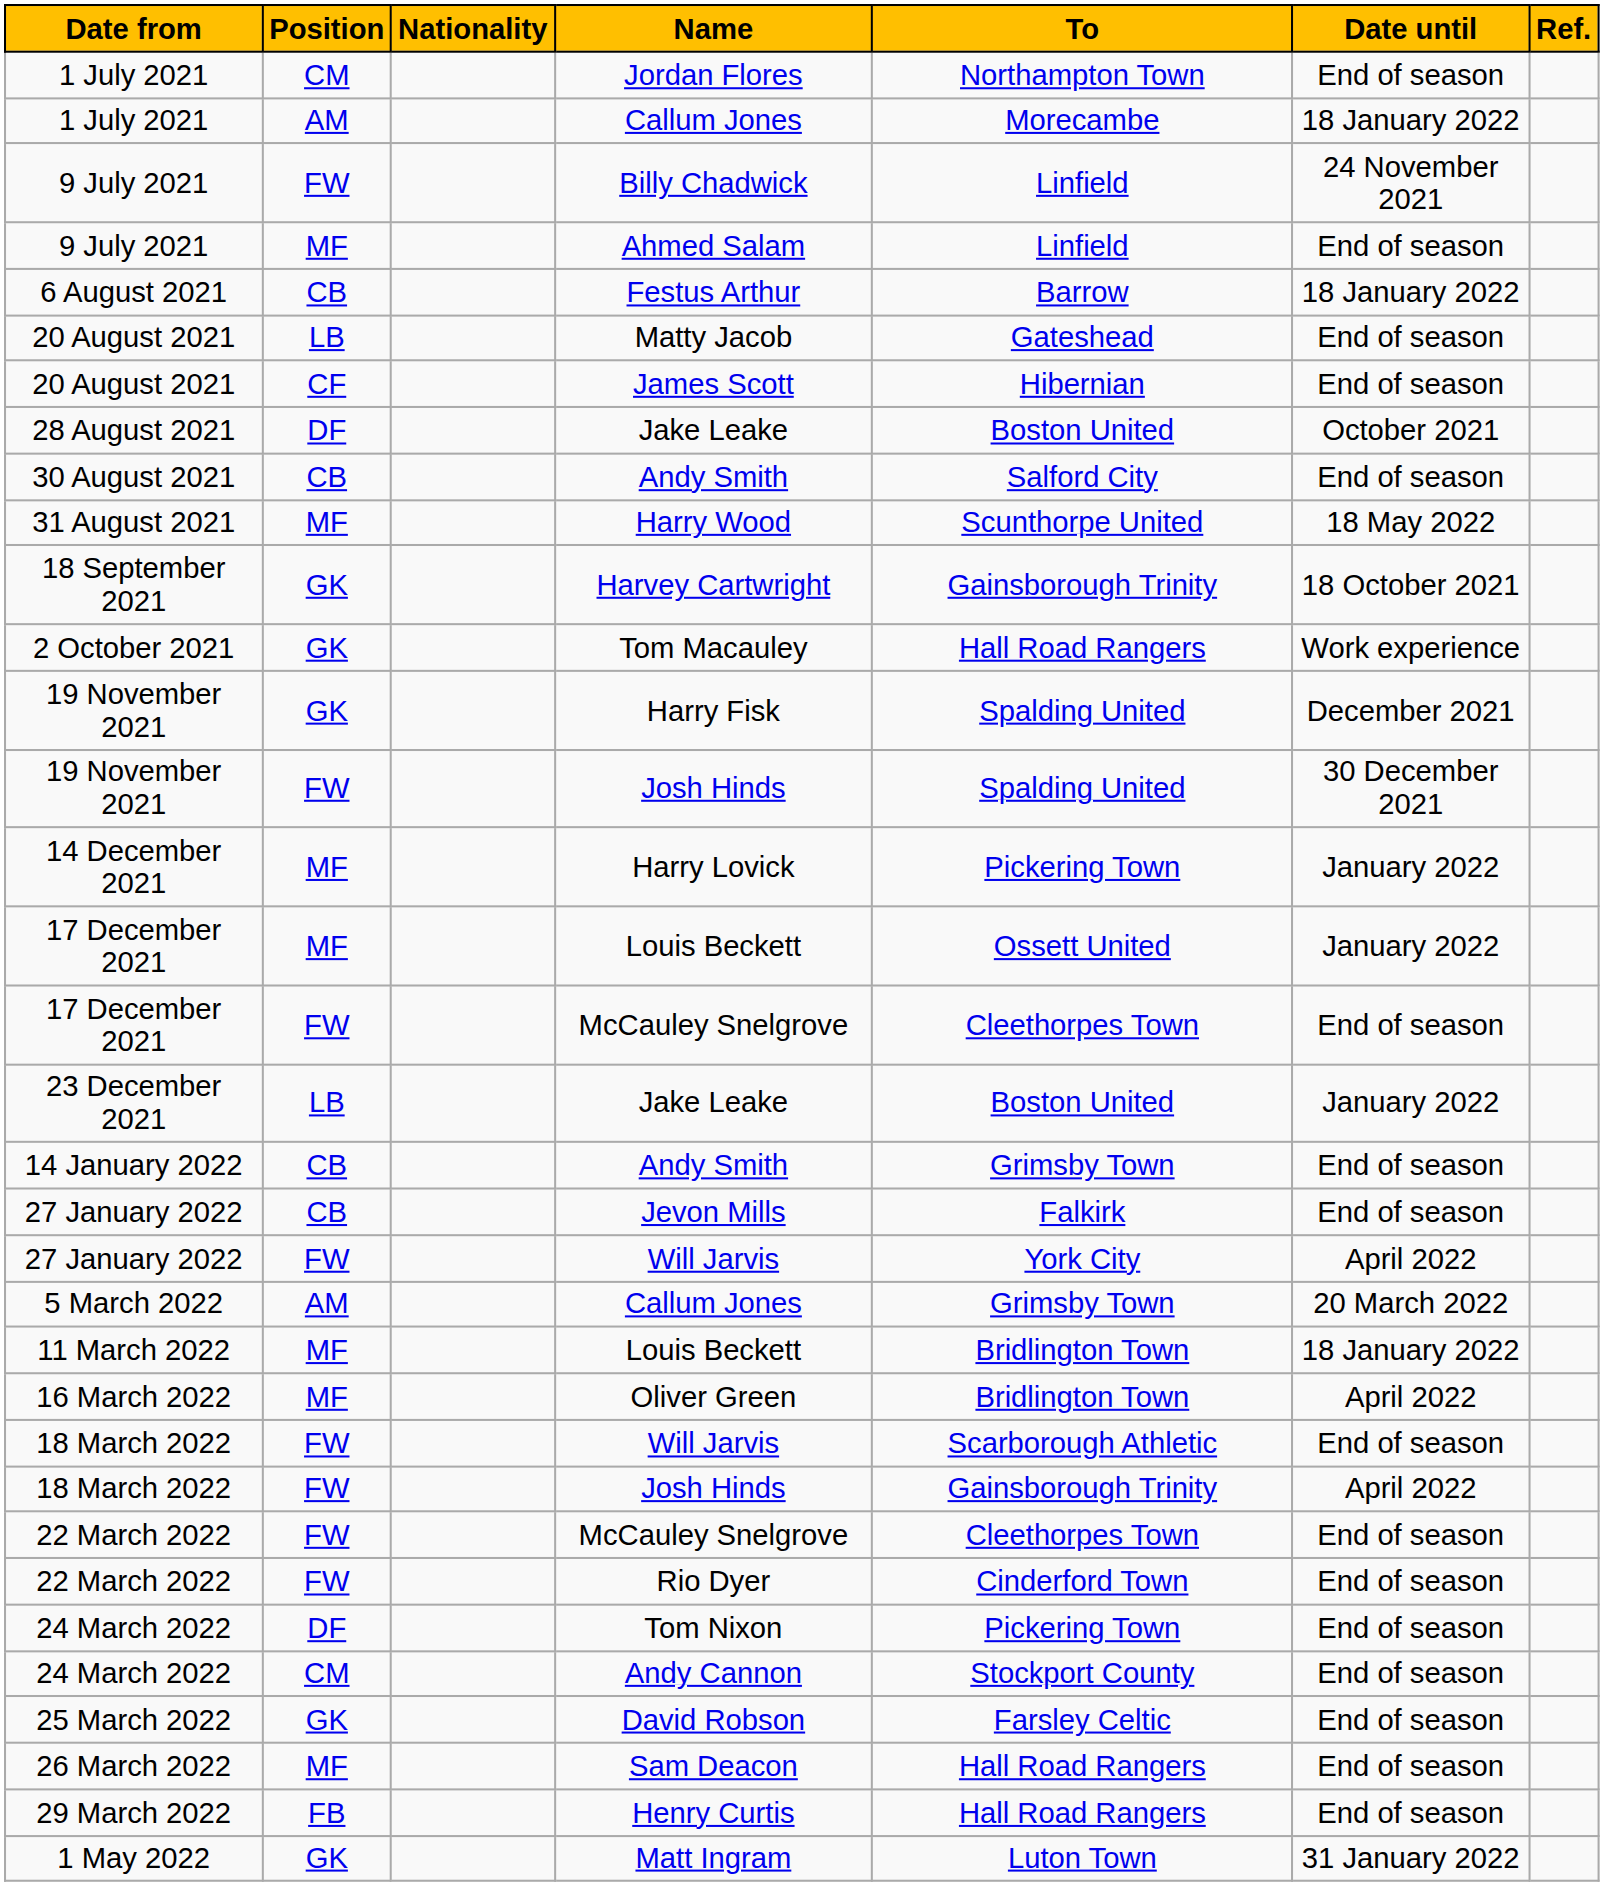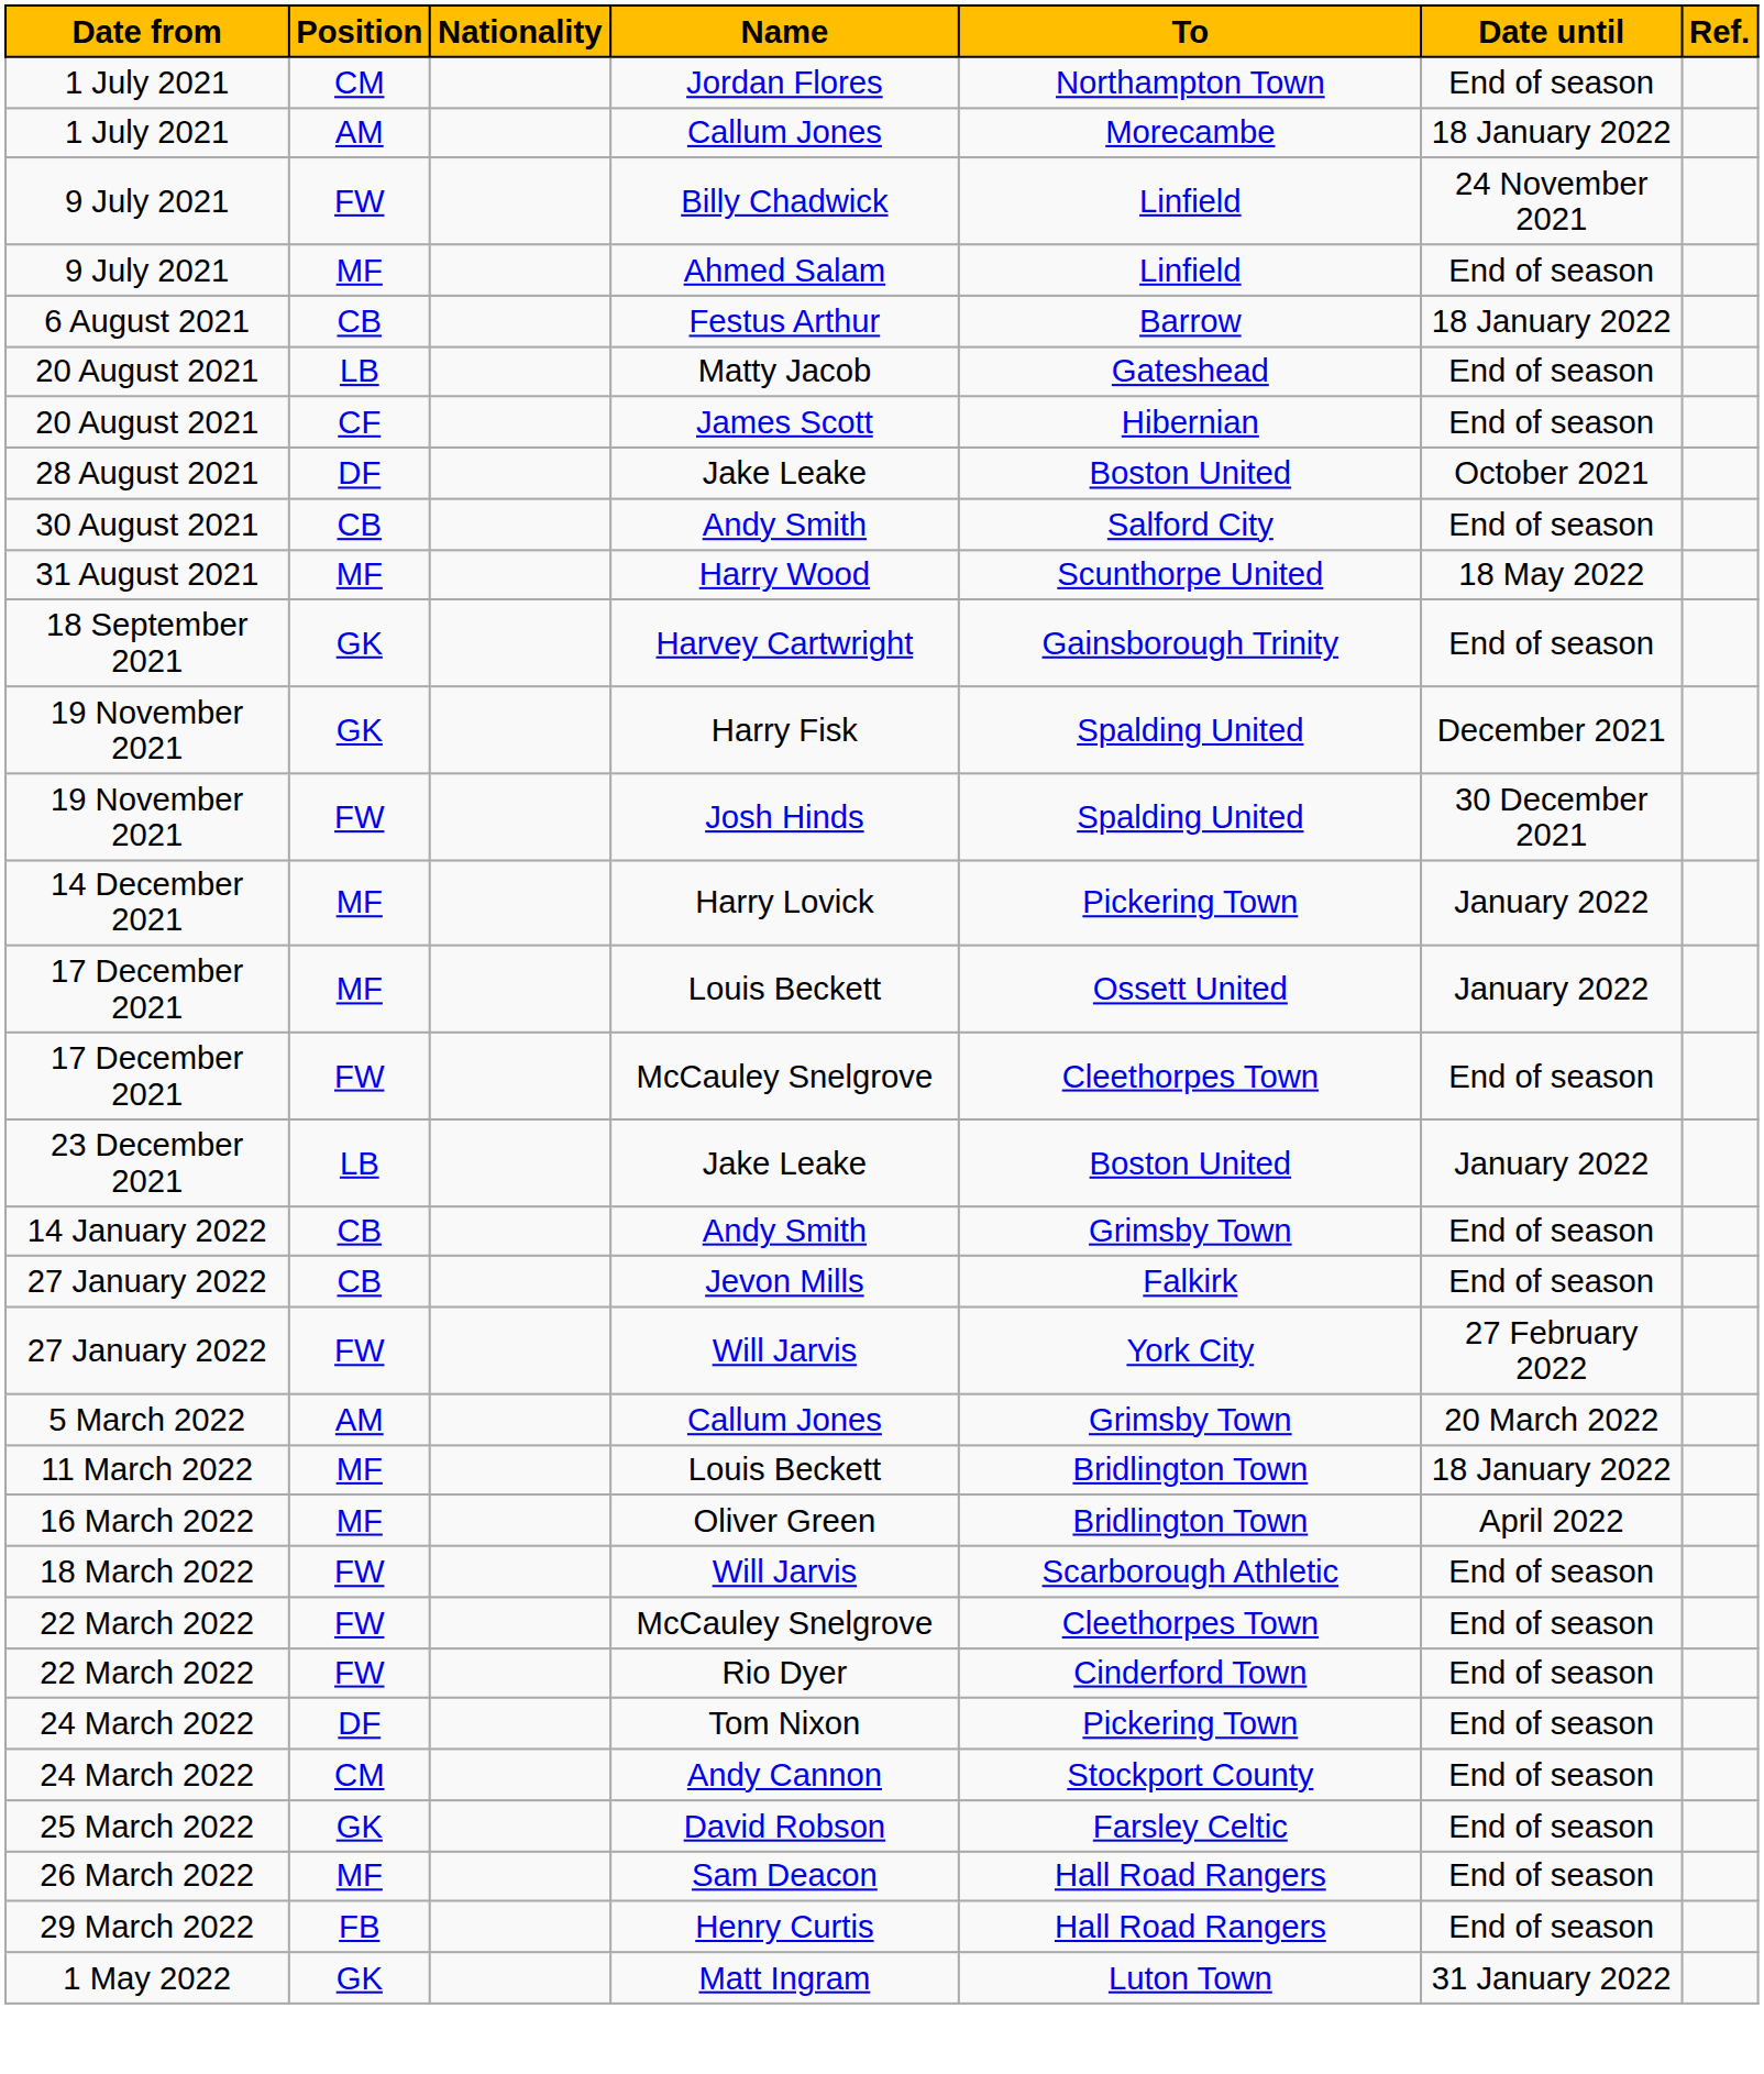 <table class="wikitable" style="text-align:center; font-size:90%">
 <tr>
 <th style="color:#000000; background:#ffbf00; border:1px solid #000000; width:120px;">Date from</th>
 <th style="color:#000000; background:#ffbf00; border:1px solid #000000; width:50px;">Position</th>
 <th style="color:#000000; background:#ffbf00; border:1px solid #000000; width:50px;">Nationality</th>
 <th style="color:#000000; background:#ffbf00; border:1px solid #000000; width:150px;">Name</th>
 <th style="color:#000000; background:#ffbf00; border:1px solid #000000; width:200px;">To</th>
 <th style="color:#000000; background:#ffbf00; border:1px solid #000000; width:110px;">Date until</th>
 <th style="color:#000000; background:#ffbf00; border:1px solid #000000; width:25px;">Ref.</th>
 </tr>
 <tr>
 <td>1 July 2021</td>
 <td><a href='#'>CM</a></td>
 <td></td>
 <td><a href='#'>Jordan Flores</a></td>
 <td> <a href='#'>Northampton Town</a></td>
 <td>End of season</td>
 <td></td>
 </tr>
 <tr>
 <td>1 July 2021</td>
 <td><a href='#'>AM</a></td>
 <td></td>
 <td><a href='#'>Callum Jones</a></td>
 <td> <a href='#'>Morecambe</a></td>
 <td>18 January 2022</td>
 <td></td>
 </tr>
 <tr>
 <td>9 July 2021</td>
 <td><a href='#'>FW</a></td>
 <td></td>
 <td><a href='#'>Billy Chadwick</a></td>
 <td> <a href='#'>Linfield</a></td>
 <td>24 November 2021</td>
 <td></td>
 </tr>
 <tr>
 <td>9 July 2021</td>
 <td><a href='#'>MF</a></td>
 <td></td>
 <td><a href='#'>Ahmed Salam</a></td>
 <td> <a href='#'>Linfield</a></td>
 <td>End of season</td>
 <td></td>
 </tr>
 <tr>
 <td>6 August 2021</td>
 <td><a href='#'>CB</a></td>
 <td></td>
 <td><a href='#'>Festus Arthur</a></td>
 <td> <a href='#'>Barrow</a></td>
 <td>18 January 2022</td>
 <td></td>
 </tr>
 <tr>
 <td>20 August 2021</td>
 <td><a href='#'>LB</a></td>
 <td></td>
 <td>Matty Jacob</td>
 <td> <a href='#'>Gateshead</a></td>
 <td>End of season</td>
 <td></td>
 </tr>
 <tr>
 <td>20 August 2021</td>
 <td><a href='#'>CF</a></td>
 <td></td>
 <td><a href='#'>James Scott</a></td>
 <td> <a href='#'>Hibernian</a></td>
 <td>End of season</td>
 <td></td>
 </tr>
 <tr>
 <td>28 August 2021</td>
 <td><a href='#'>DF</a></td>
 <td></td>
 <td>Jake Leake</td>
 <td> <a href='#'>Boston United</a></td>
 <td>October 2021</td>
 <td></td>
 </tr>
 <tr>
 <td>30 August 2021</td>
 <td><a href='#'>CB</a></td>
 <td></td>
 <td><a href='#'>Andy Smith</a></td>
 <td> <a href='#'>Salford City</a></td>
 <td>End of season</td>
 <td></td>
 </tr>
 <tr>
 <td>31 August 2021</td>
 <td><a href='#'>MF</a></td>
 <td></td>
 <td><a href='#'>Harry Wood</a></td>
 <td> <a href='#'>Scunthorpe United</a></td>
 <td>18 May 2022</td>
 <td></td>
 </tr>
 <tr>
 <td>18 September 2021</td>
 <td><a href='#'>GK</a></td>
 <td></td>
 <td><a href='#'>Harvey Cartwright</a></td>
 <td> <a href='#'>Gainsborough Trinity</a></td>
-<td>18 October 2021</td>
-<td></td>
-</tr>
-<tr>
-<td>2 October 2021</td>
-<td><a href='#'>GK</a></td>
-<td></td>
-<td>Tom Macauley</td>
-<td> <a href='#'>Hall Road Rangers</a></td>
-<td>Work experience</td>
+<td>End of season</td>
 <td></td>
 </tr>
 <tr>
 <td>19 November 2021</td>
 <td><a href='#'>GK</a></td>
 <td></td>
 <td>Harry Fisk</td>
 <td> <a href='#'>Spalding United</a></td>
 <td>December 2021</td>
 <td></td>
 </tr>
 <tr>
 <td>19 November 2021</td>
 <td><a href='#'>FW</a></td>
 <td></td>
 <td><a href='#'>Josh Hinds</a></td>
 <td> <a href='#'>Spalding United</a></td>
 <td>30 December 2021</td>
 <td></td>
 </tr>
 <tr>
 <td>14 December 2021</td>
 <td><a href='#'>MF</a></td>
 <td></td>
 <td>Harry Lovick</td>
 <td> <a href='#'>Pickering Town</a></td>
 <td>January 2022</td>
 <td></td>
 </tr>
 <tr>
 <td>17 December 2021</td>
 <td><a href='#'>MF</a></td>
 <td></td>
 <td>Louis Beckett</td>
 <td> <a href='#'>Ossett United</a></td>
 <td>January 2022</td>
 <td></td>
 </tr>
 <tr>
 <td>17 December 2021</td>
 <td><a href='#'>FW</a></td>
 <td></td>
 <td>McCauley Snelgrove</td>
 <td> <a href='#'>Cleethorpes Town</a></td>
 <td>End of season</td>
 <td></td>
 </tr>
 <tr>
 <td>23 December 2021</td>
 <td><a href='#'>LB</a></td>
 <td></td>
 <td>Jake Leake</td>
 <td> <a href='#'>Boston United</a></td>
 <td>January 2022</td>
 <td></td>
 </tr>
 <tr>
 <td>14 January 2022</td>
 <td><a href='#'>CB</a></td>
 <td></td>
 <td><a href='#'>Andy Smith</a></td>
 <td> <a href='#'>Grimsby Town</a></td>
 <td>End of season</td>
 <td></td>
 </tr>
 <tr>
 <td>27 January 2022</td>
 <td><a href='#'>CB</a></td>
 <td></td>
 <td><a href='#'>Jevon Mills</a></td>
 <td> <a href='#'>Falkirk</a></td>
 <td>End of season</td>
 <td></td>
 </tr>
 <tr>
 <td>27 January 2022</td>
 <td><a href='#'>FW</a></td>
 <td></td>
 <td><a href='#'>Will Jarvis</a></td>
 <td> <a href='#'>York City</a></td>
-<td>April 2022</td>
+<td>27 February 2022</td>
 <td></td>
 </tr>
 <tr>
 <td>5 March 2022</td>
 <td><a href='#'>AM</a></td>
 <td></td>
 <td><a href='#'>Callum Jones</a></td>
 <td> <a href='#'>Grimsby Town</a></td>
 <td>20 March 2022</td>
 <td></td>
 </tr>
 <tr>
 <td>11 March 2022</td>
 <td><a href='#'>MF</a></td>
 <td></td>
 <td>Louis Beckett</td>
 <td> <a href='#'>Bridlington Town</a></td>
 <td>18 January 2022</td>
 <td></td>
 </tr>
 <tr>
 <td>16 March 2022</td>
 <td><a href='#'>MF</a></td>
 <td></td>
 <td>Oliver Green</td>
 <td> <a href='#'>Bridlington Town</a></td>
 <td>April 2022</td>
 <td></td>
 </tr>
 <tr>
 <td>18 March 2022</td>
 <td><a href='#'>FW</a></td>
 <td></td>
 <td><a href='#'>Will Jarvis</a></td>
 <td> <a href='#'>Scarborough Athletic</a></td>
 <td>End of season</td>
-<td></td>
-</tr>
-<tr>
-<td>18 March 2022</td>
-<td><a href='#'>FW</a></td>
-<td></td>
-<td><a href='#'>Josh Hinds</a></td>
-<td> <a href='#'>Gainsborough Trinity</a></td>
-<td>April 2022</td>
 <td></td>
 </tr>
 <tr>
 <td>22 March 2022</td>
 <td><a href='#'>FW</a></td>
 <td></td>
 <td>McCauley Snelgrove</td>
 <td> <a href='#'>Cleethorpes Town</a></td>
 <td>End of season</td>
 <td></td>
 </tr>
 <tr>
 <td>22 March 2022</td>
 <td><a href='#'>FW</a></td>
 <td></td>
 <td>Rio Dyer</td>
 <td> <a href='#'>Cinderford Town</a></td>
 <td>End of season</td>
 <td></td>
 </tr>
 <tr>
 <td>24 March 2022</td>
 <td><a href='#'>DF</a></td>
 <td></td>
 <td>Tom Nixon</td>
 <td> <a href='#'>Pickering Town</a></td>
 <td>End of season</td>
 <td></td>
 </tr>
 <tr>
 <td>24 March 2022</td>
 <td><a href='#'>CM</a></td>
 <td></td>
 <td><a href='#'>Andy Cannon</a></td>
 <td> <a href='#'>Stockport County</a></td>
 <td>End of season</td>
 <td></td>
 </tr>
 <tr>
 <td>25 March 2022</td>
 <td><a href='#'>GK</a></td>
 <td></td>
 <td><a href='#'>David Robson</a></td>
 <td> <a href='#'>Farsley Celtic</a></td>
 <td>End of season</td>
 <td></td>
 </tr>
 <tr>
 <td>26 March 2022</td>
 <td><a href='#'>MF</a></td>
 <td></td>
 <td><a href='#'>Sam Deacon</a></td>
 <td> <a href='#'>Hall Road Rangers</a></td>
 <td>End of season</td>
 <td></td>
 </tr>
 <tr>
 <td>29 March 2022</td>
 <td><a href='#'>FB</a></td>
 <td></td>
 <td><a href='#'>Henry Curtis</a></td>
 <td> <a href='#'>Hall Road Rangers</a></td>
 <td>End of season</td>
 <td></td>
 </tr>
 <tr>
 <td>1 May 2022</td>
 <td><a href='#'>GK</a></td>
 <td></td>
 <td><a href='#'>Matt Ingram</a></td>
 <td> <a href='#'>Luton Town</a></td>
 <td>31 January 2022</td>
 <td></td>
 </tr>
 </table>
